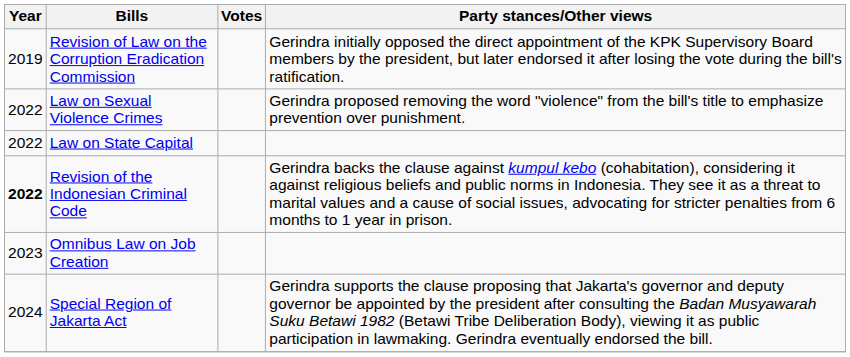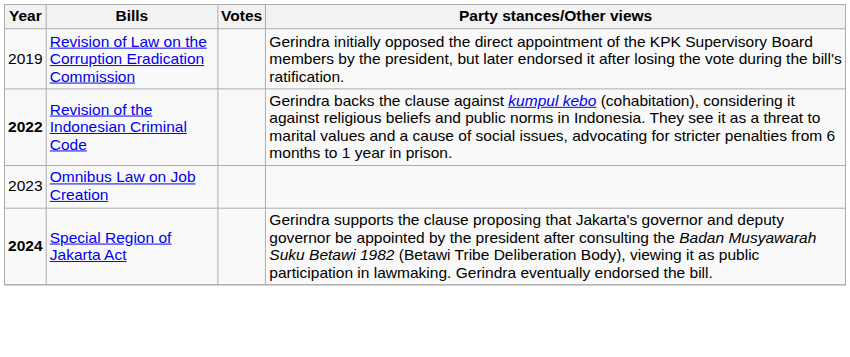 <table class="wikitable">
 <tr>
 <th>Year</th>
 <th>Bills</th>
 <th>Votes</th>
 <th>Party stances/Other views</th>
 </tr>
 <tr>
 <td style="text-align: center;">2019</td>
 <td><a href='#'>Revision of Law on the Corruption Eradication Commission</a><br></td>
 <td style="text-align: center;"></td>
 <td>Gerindra initially opposed the direct appointment of the KPK Supervisory Board members by the president, but later endorsed it after losing the vote during the bill's ratification.</td>
 </tr>
 <tr>
-<td style="text-align: center;">2022</td>
-<td><a href='#'>Law on Sexual Violence Crimes</a><br></td>
-<td style="text-align: center;"></td>
-<td>Gerindra proposed removing the word "violence" from the bill's title to emphasize prevention over punishment.</td>
-</tr>
-<tr>
-<td style="text-align: center;">2022</td>
-<td><a href='#'>Law on State Capital</a><br></td>
-<td style="text-align: center;"></td>
-<td></td>
-</tr>
-<tr>
 <td style="text-align: center;"><strong>2022</strong></td>
 <td><a href='#'>Revision of the Indonesian Criminal Code</a><br></td>
 <td style="text-align: center;"></td>
 <td>Gerindra backs the clause against <em><a href='#'>kumpul kebo</a></em> (cohabitation), considering it against religious beliefs and public norms in Indonesia. They see it as a threat to marital values and a cause of social issues, advocating for stricter penalties from 6 months to 1 year in prison.</td>
 </tr>
 <tr>
 <td style="text-align: center;">2023</td>
 <td><a href='#'>Omnibus Law on Job Creation</a><br></td>
 <td style="text-align: center;"></td>
 <td></td>
 </tr>
 <tr>
-<td style="text-align: center;">2024</td>
+<td style="text-align: center;"><strong>2024</strong></td>
 <td><a href='#'>Special Region of Jakarta Act</a><br></td>
 <td style="text-align: center;"></td>
 <td>Gerindra supports the clause proposing that Jakarta's governor and deputy governor be appointed by the president after consulting the <em>Badan Musyawarah Suku Betawi 1982</em> (Betawi Tribe Deliberation Body), viewing it as public participation in lawmaking. Gerindra eventually endorsed the bill.</td>
 </tr>
 <tr>
 </tr>
 </table>
